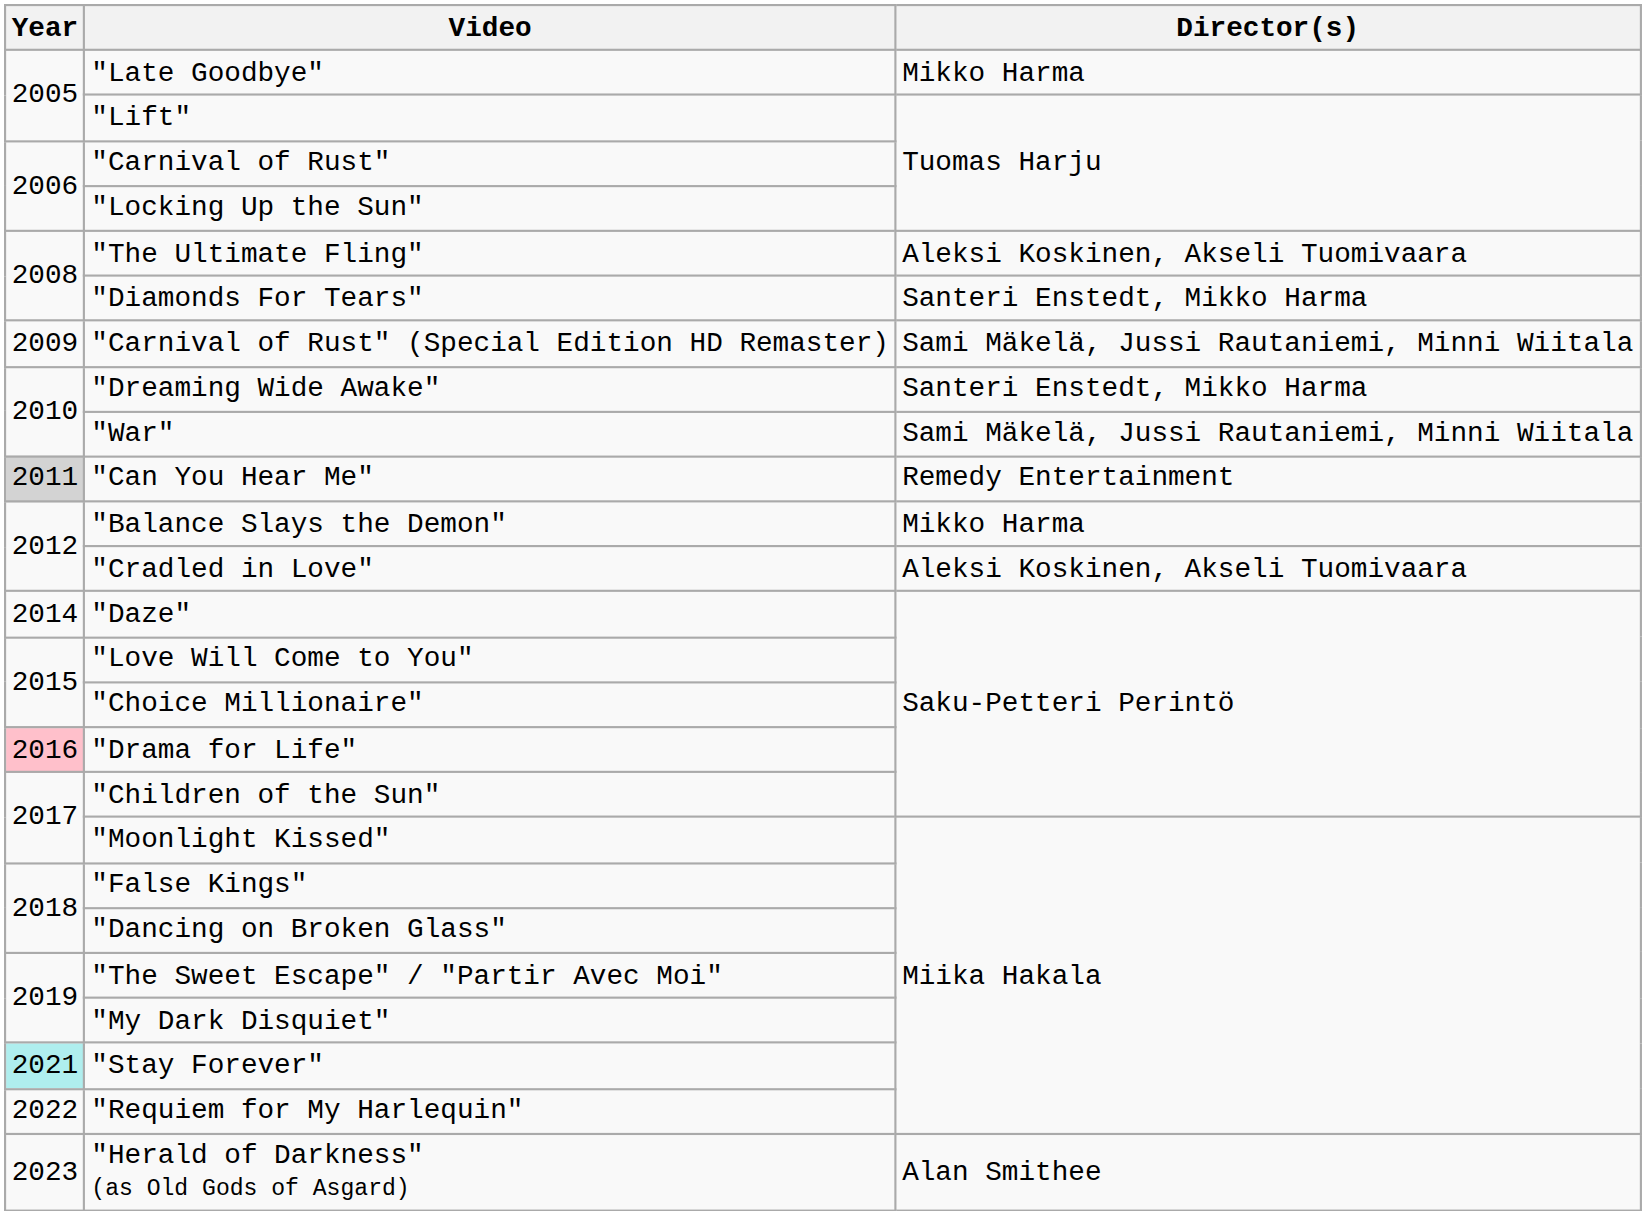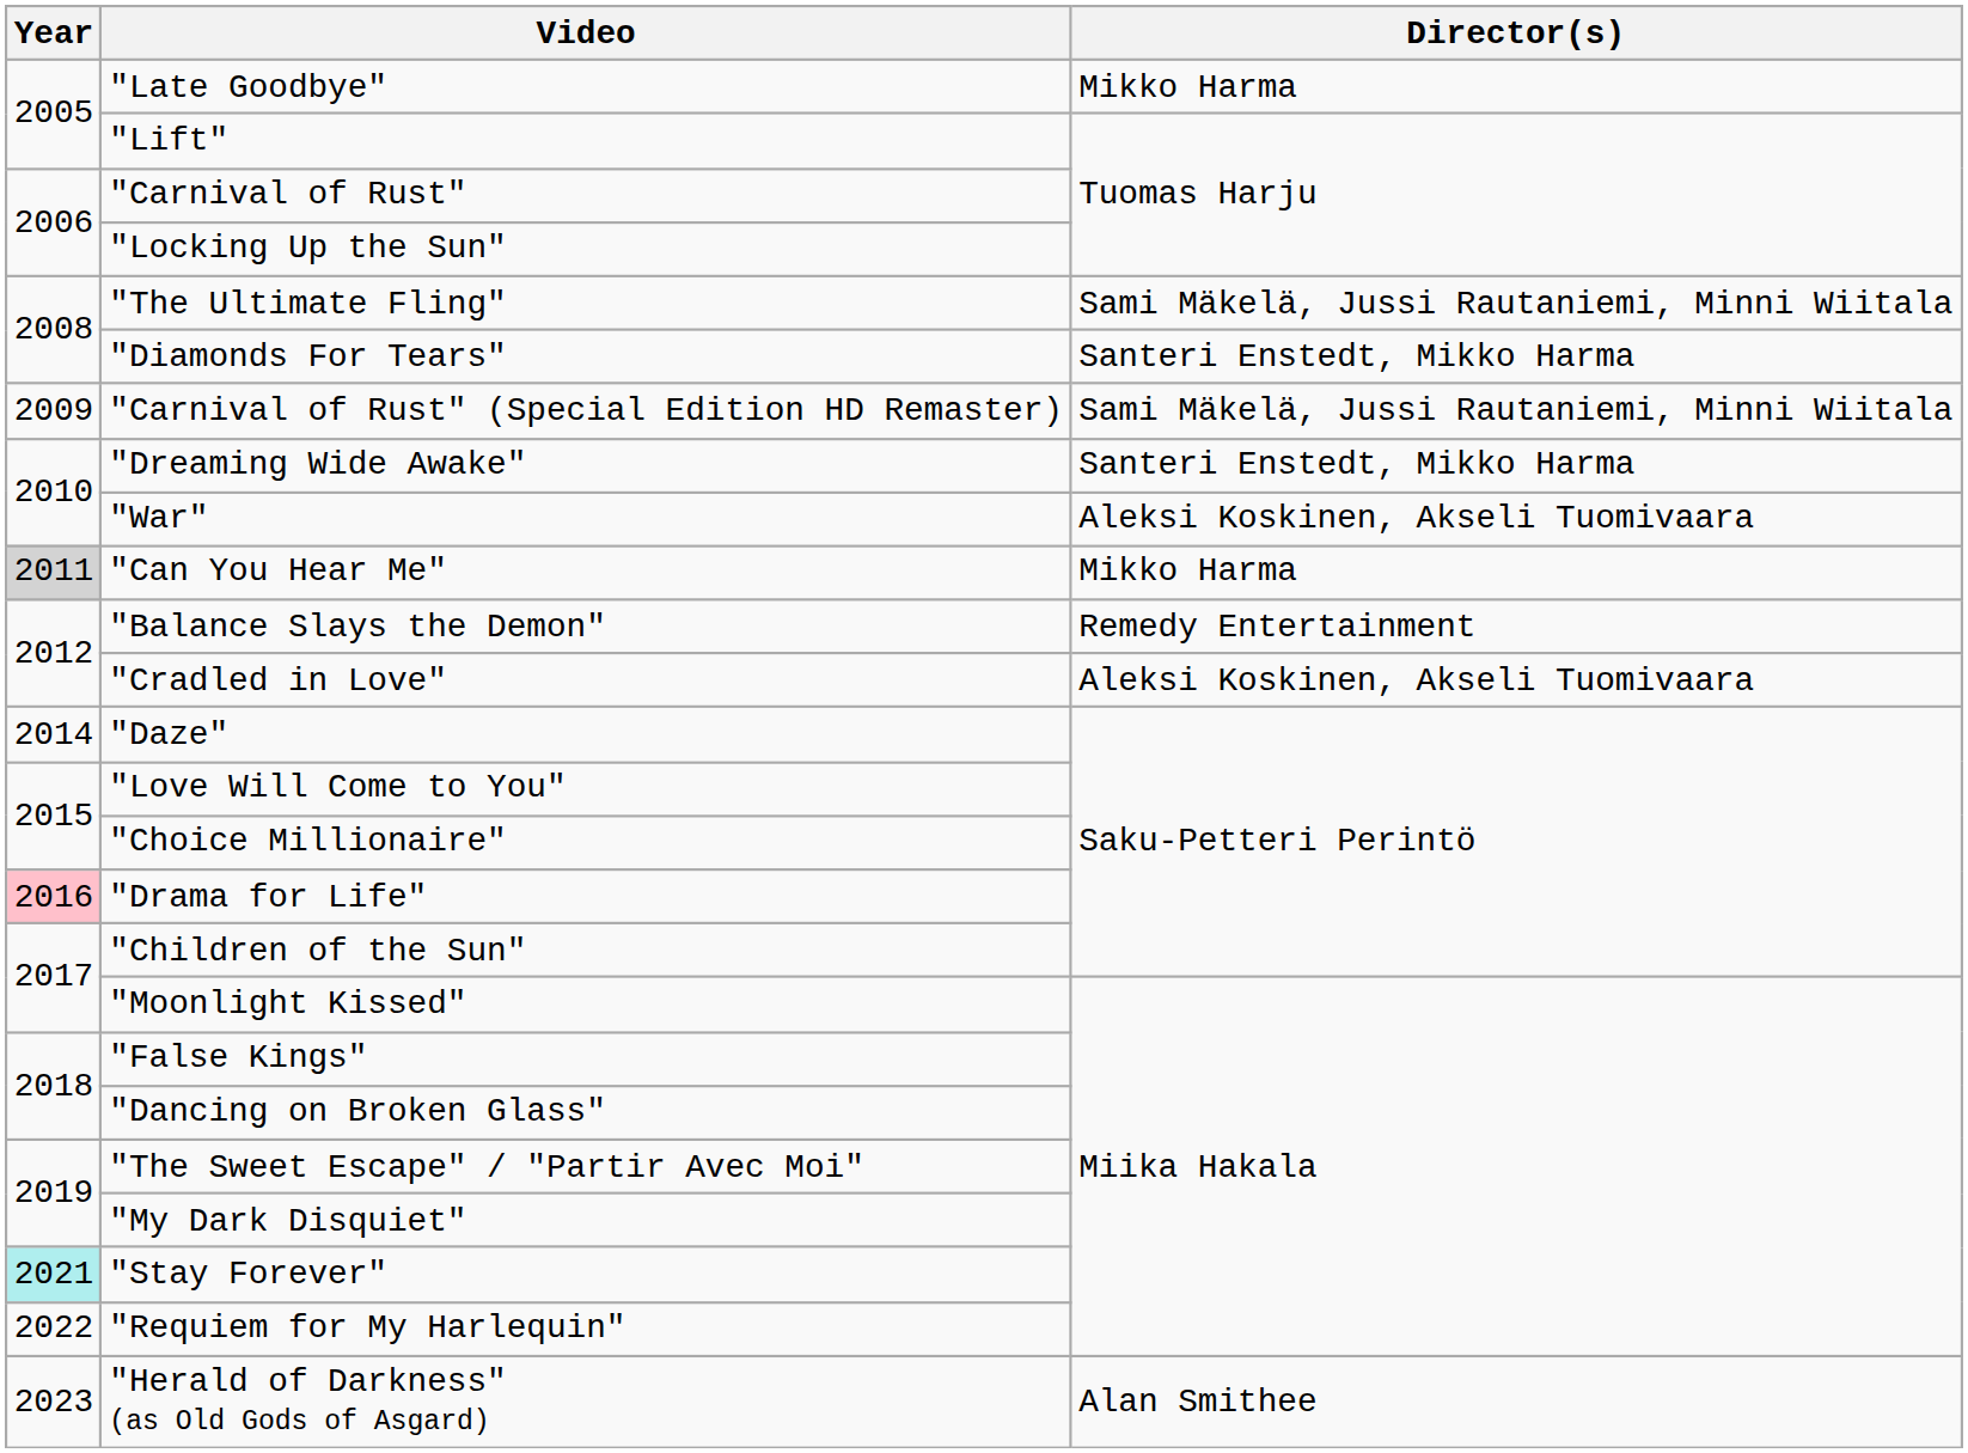 <table class="wikitable">
 <tr>
 <th>Year</th>
 <th>Video</th>
 <th>Director(s)</th>
 </tr>
 <tr>
 <td rowspan="2">2005</td>
 <td>"Late Goodbye"</td>
 <td>Mikko Harma</td>
 </tr>
 <tr>
 <td>"Lift"</td>
 <td rowspan="3">Tuomas Harju</td>
 </tr>
 <tr>
 <td rowspan="2">2006</td>
 <td>"Carnival of Rust"</td>
 </tr>
 <tr>
 <td>"Locking Up the Sun"</td>
 </tr>
 <tr>
 <td rowspan="2">2008</td>
 <td>"The Ultimate Fling"</td>
-<td>Aleksi Koskinen, Akseli Tuomivaara</td>
+<td>Sami Mäkelä, Jussi Rautaniemi, Minni Wiitala</td>
 </tr>
 <tr>
 <td>"Diamonds For Tears"</td>
 <td>Santeri Enstedt, Mikko Harma</td>
 </tr>
 <tr>
 <td>2009</td>
 <td>"Carnival of Rust" (Special Edition HD Remaster)</td>
 <td>Sami Mäkelä, Jussi Rautaniemi, Minni Wiitala</td>
 </tr>
 <tr>
 <td rowspan="2">2010</td>
 <td>"Dreaming Wide Awake"</td>
 <td>Santeri Enstedt, Mikko Harma</td>
 </tr>
 <tr>
 <td>"War"</td>
-<td>Sami Mäkelä, Jussi Rautaniemi, Minni Wiitala</td>
+<td>Aleksi Koskinen, Akseli Tuomivaara</td>
 </tr>
 <tr>
 <td style="background: lightgrey;">2011</td>
 <td>"Can You Hear Me"</td>
-<td>Remedy Entertainment</td>
+<td>Mikko Harma</td>
 </tr>
 <tr>
 <td rowspan="2">2012</td>
 <td>"Balance Slays the Demon"</td>
-<td>Mikko Harma</td>
+<td>Remedy Entertainment</td>
 </tr>
 <tr>
 <td>"Cradled in Love"</td>
 <td>Aleksi Koskinen, Akseli Tuomivaara</td>
 </tr>
 <tr>
 <td>2014</td>
 <td>"Daze"</td>
 <td rowspan="5">Saku-Petteri Perintö</td>
 </tr>
 <tr>
 <td rowspan="2">2015</td>
 <td>"Love Will Come to You"</td>
 </tr>
 <tr>
 <td>"Choice Millionaire"</td>
 </tr>
 <tr>
 <td style="background: pink;">2016</td>
 <td>"Drama for Life"</td>
 </tr>
 <tr>
 <td rowspan="2">2017</td>
 <td>"Children of the Sun"</td>
 </tr>
 <tr>
 <td>"Moonlight Kissed"</td>
 <td rowspan="7">Miika Hakala</td>
 </tr>
 <tr>
 <td rowspan="2">2018</td>
 <td>"False Kings"</td>
 </tr>
 <tr>
 <td>"Dancing on Broken Glass"</td>
 </tr>
 <tr>
 <td rowspan="2">2019</td>
 <td>"The Sweet Escape" / "Partir Avec Moi"</td>
 </tr>
 <tr>
 <td>"My Dark Disquiet"</td>
 </tr>
 <tr>
 <td style="background: paleturquoise;">2021</td>
 <td>"Stay Forever"</td>
 </tr>
 <tr>
 <td>2022</td>
 <td>"Requiem for My Harlequin"</td>
 </tr>
 <tr>
 <td>2023</td>
 <td>"Herald of Darkness"<br><small>(as Old Gods of Asgard)</small></td>
 <td>Alan Smithee</td>
 </tr>
 </table>
